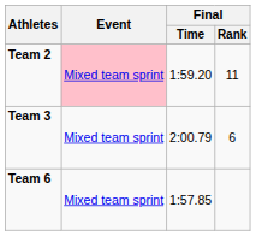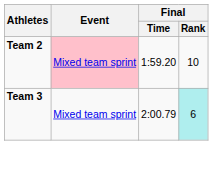 <table class="wikitable" style="font-size:90%">
 <tr>
 <th rowspan="2">Athletes</th>
 <th rowspan="2">Event</th>
 <th colspan="2">Final</th>
 </tr>
 <tr style="font-size:95%">
 <th>Time</th>
 <th>Rank</th>
 </tr>
 <tr align=center>
 <td align=left><strong>Team 2</strong><br><br><br><br></td>
 <td align=left style="background: pink;"><a href='#'>Mixed team sprint</a></td>
 <td>1:59.20</td>
-<td>11</td>
+<td>10</td>
 </tr>
 <tr align=center>
 <td align=left><strong>Team 3</strong><br><br><br><br></td>
 <td align=left><a href='#'>Mixed team sprint</a></td>
 <td>2:00.79</td>
-<td>6</td>
-</tr>
-<tr align=center>
-<td align=left><strong>Team 6</strong><br><br><br><br></td>
-<td align=left><a href='#'>Mixed team sprint</a></td>
-<td>1:57.85</td>
-<td></td>
+<td style="background: paleturquoise;">6</td>
 </tr>
 </table>
